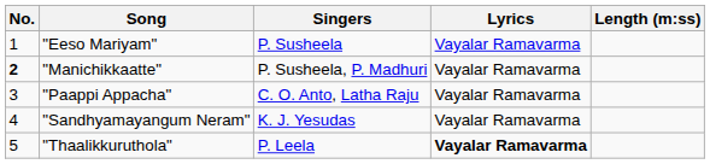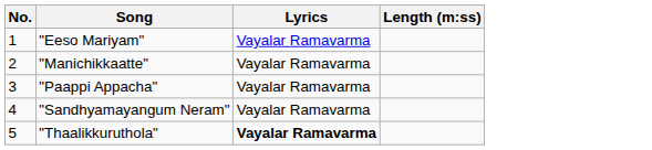 <table class="wikitable" style="font-size:95%;">
 <tr>
 <th>No.</th>
 <th>Song</th>
-<th>Singers</th>
 <th>Lyrics</th>
 <th>Length (m:ss)</th>
 </tr>
 <tr>
 <td>1</td>
 <td>"Eeso Mariyam"</td>
-<td><a href='#'>P. Susheela</a></td>
 <td><a href='#'>Vayalar Ramavarma</a></td>
 <td></td>
 </tr>
 <tr>
-<td><strong>2</strong></td>
+<td>2</td>
 <td>"Manichikkaatte"</td>
-<td>P. Susheela, <a href='#'>P. Madhuri</a></td>
 <td>Vayalar Ramavarma</td>
 <td></td>
 </tr>
 <tr>
 <td>3</td>
 <td>"Paappi Appacha"</td>
-<td><a href='#'>C. O. Anto</a>, <a href='#'>Latha Raju</a></td>
 <td>Vayalar Ramavarma</td>
 <td></td>
 </tr>
 <tr>
 <td>4</td>
 <td>"Sandhyamayangum Neram"</td>
-<td><a href='#'>K. J. Yesudas</a></td>
 <td>Vayalar Ramavarma</td>
 <td></td>
 </tr>
 <tr>
 <td>5</td>
 <td>"Thaalikkuruthola"</td>
-<td><a href='#'>P. Leela</a></td>
 <td><strong>Vayalar Ramavarma</strong></td>
 <td></td>
 </tr>
 </table>
